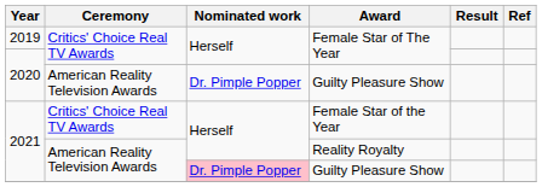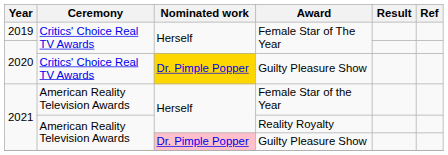 <table class="wikitable" style="width:70%;">
 <tr>
 <th style="width:3%;">Year</th>
 <th style="width:23%;">Ceremony</th>
 <th style="width:20%;">Nominated work</th>
 <th style="width:23%;">Award</th>
 <th style="width:5%;">Result</th>
 <th style="width:5%;">Ref</th>
 </tr>
 <tr>
 <td align="center">2019</td>
 <td rowspan="2"><a href='#'>Critics' Choice Real TV Awards</a></td>
 <td rowspan="2">Herself</td>
 <td rowspan="2">Female Star of The Year</td>
 <td></td>
 <td></td>
 </tr>
 <tr>
 <td rowspan="2" align="center">2020</td>
 <td></td>
 <td></td>
 </tr>
 <tr>
-<td>American Reality Television Awards</td>
-<td><a href='#'>Dr. Pimple Popper</a></td>
+<td><a href='#'>Critics' Choice Real TV Awards</a></td>
+<td style="background: gold;"><a href='#'>Dr. Pimple Popper</a></td>
 <td>Guilty Pleasure Show</td>
 <td></td>
 <td></td>
 </tr>
 <tr>
 <td rowspan="3" align="center">2021</td>
-<td><a href='#'>Critics' Choice Real TV Awards</a></td>
+<td>American Reality Television Awards</td>
 <td rowspan="2">Herself</td>
 <td Female Star of The Year>Female Star of the Year</td>
 <td></td>
 <td></td>
 </tr>
 <tr>
 <td rowspan="2">American Reality Television Awards</td>
 <td>Reality Royalty</td>
 <td></td>
 <td></td>
 </tr>
 <tr>
 <td style="background: pink;"><a href='#'>Dr. Pimple Popper</a></td>
 <td>Guilty Pleasure Show</td>
 <td></td>
 <td></td>
 </tr>
 <tr>
 </tr>
 </table>
